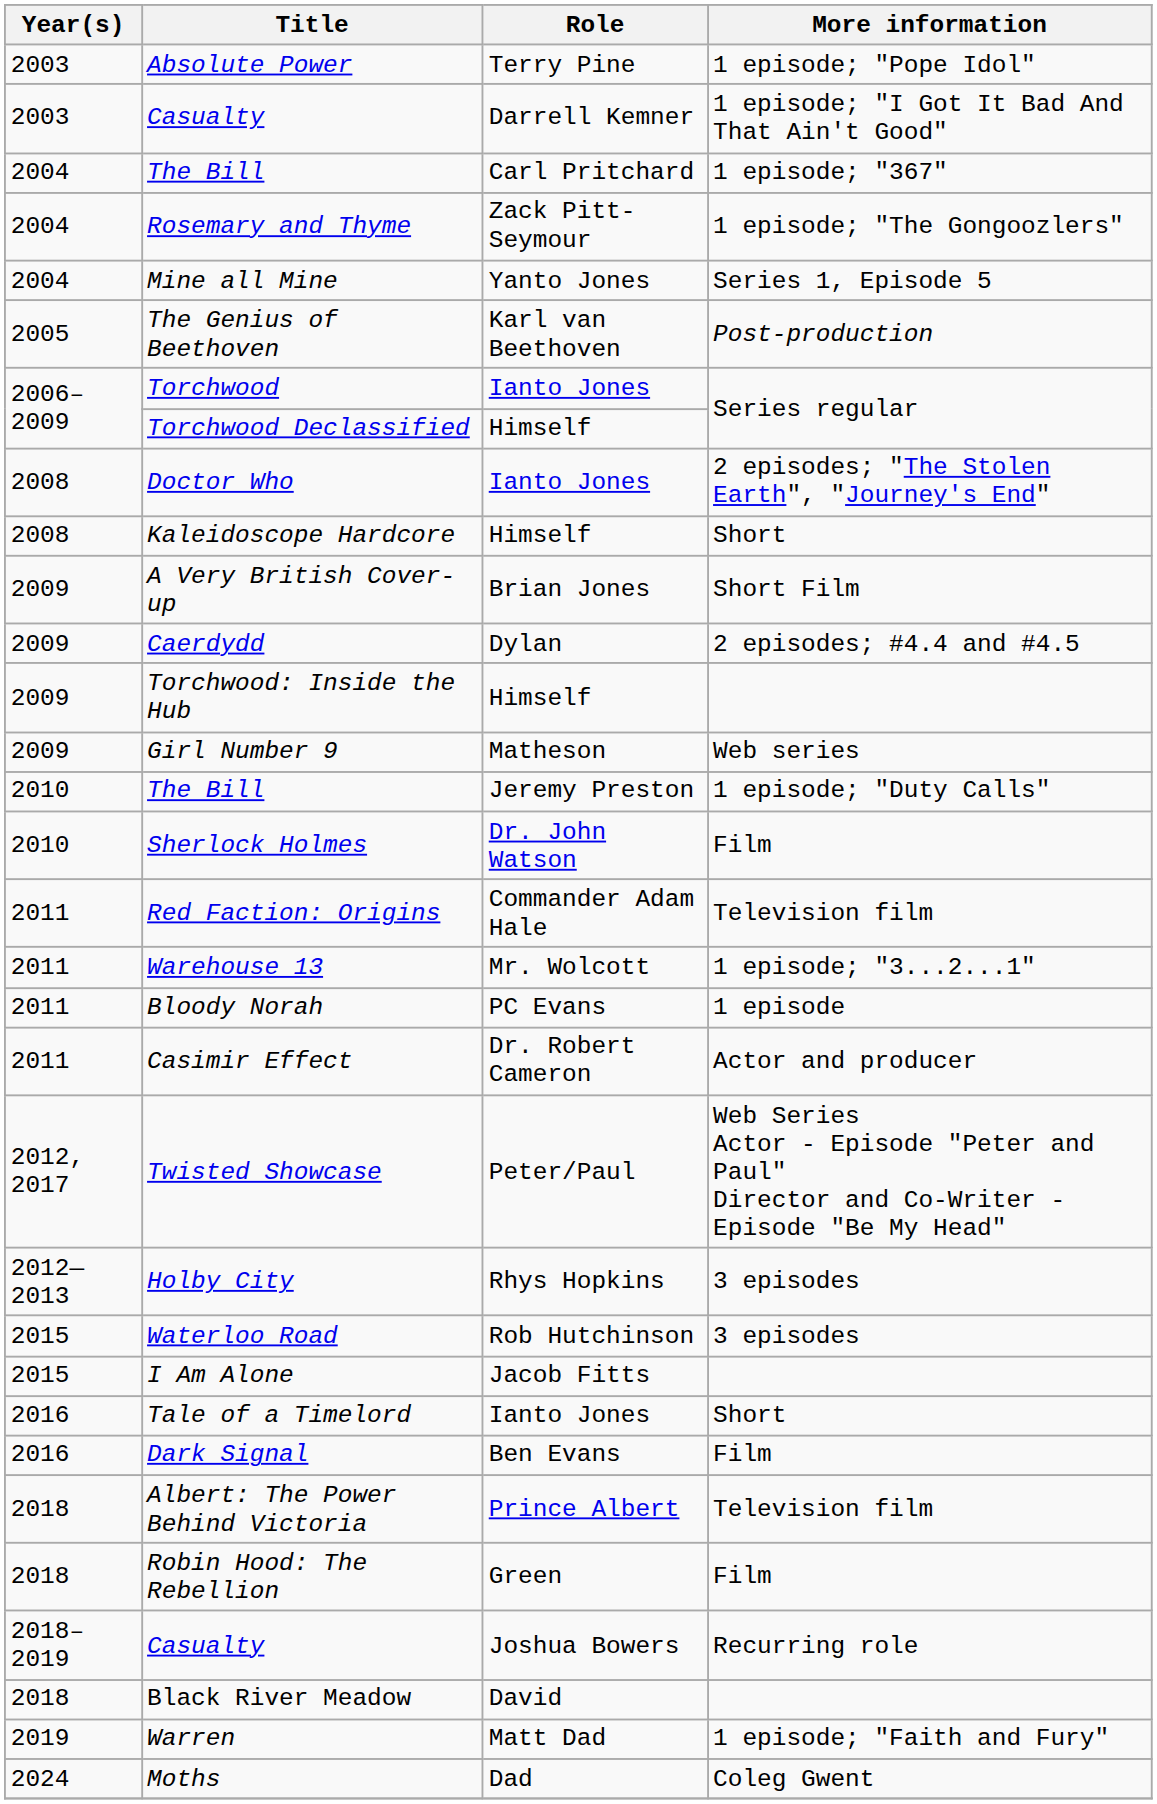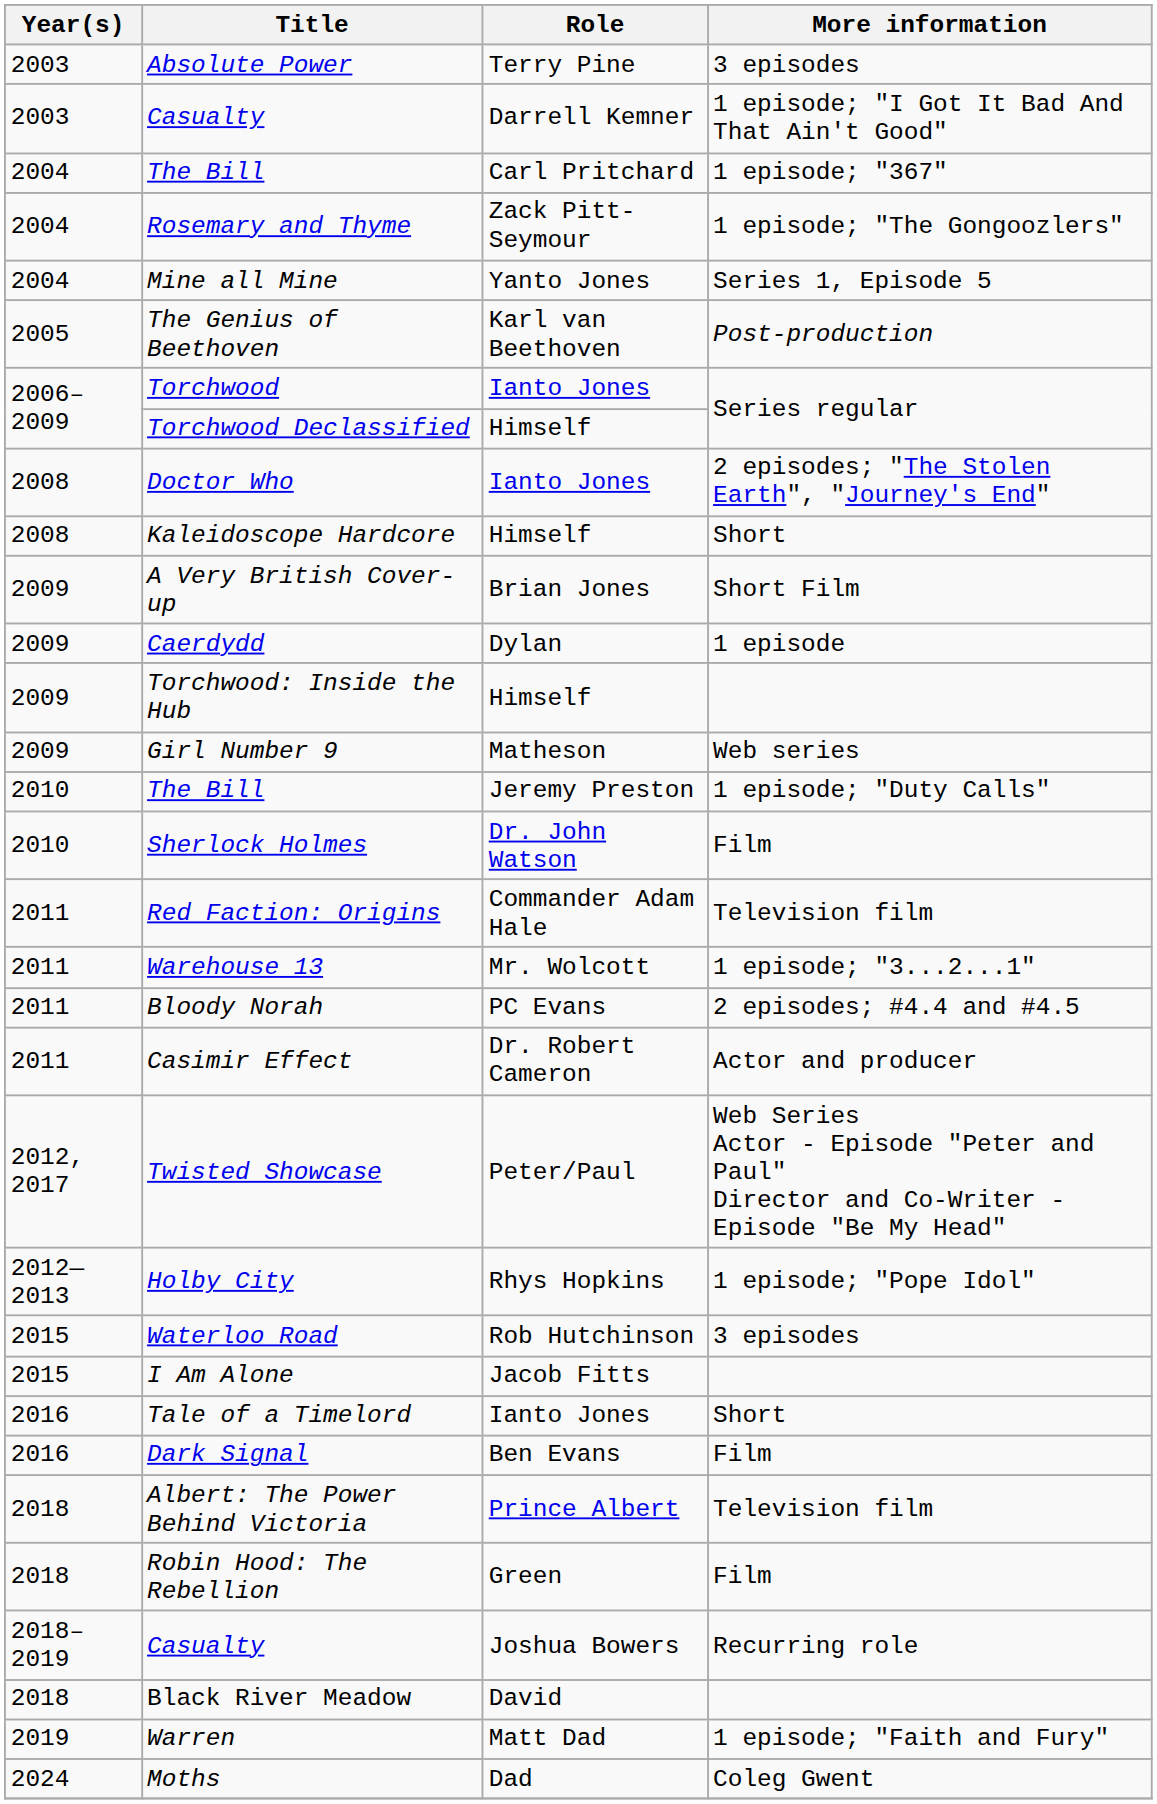 <table class="wikitable">
 <tr>
 <th>Year(s)</th>
 <th>Title</th>
 <th>Role</th>
 <th>More information</th>
 </tr>
 <tr>
 <td>2003</td>
 <td><em><a href='#'>Absolute Power</a></em></td>
 <td>Terry Pine</td>
-<td>1 episode; "Pope Idol"</td>
+<td>3 episodes</td>
 </tr>
 <tr>
 <td>2003</td>
 <td><em><a href='#'>Casualty</a></em></td>
 <td>Darrell Kemner</td>
 <td>1 episode; "I Got It Bad And That Ain't Good"</td>
 </tr>
 <tr>
 <td>2004</td>
 <td><em><a href='#'>The Bill</a></em></td>
 <td>Carl Pritchard</td>
 <td>1 episode; "367"</td>
 </tr>
 <tr>
 <td>2004</td>
 <td><em><a href='#'>Rosemary and Thyme</a></em></td>
 <td>Zack Pitt-Seymour</td>
 <td>1 episode; "The Gongoozlers"</td>
 </tr>
 <tr>
 <td>2004</td>
 <td><em>Mine all Mine</em></td>
 <td>Yanto Jones</td>
 <td>Series 1, Episode 5</td>
 </tr>
 <tr>
 <td>2005</td>
 <td><em>The Genius of Beethoven</em></td>
 <td>Karl van Beethoven</td>
 <td><em>Post-production</em></td>
 </tr>
 <tr>
 <td rowspan="2">2006–2009</td>
 <td><em><a href='#'>Torchwood</a></em></td>
 <td><a href='#'>Ianto Jones</a></td>
 <td rowspan="2">Series regular</td>
 </tr>
 <tr>
 <td><em><a href='#'>Torchwood Declassified</a></em></td>
 <td>Himself</td>
 </tr>
 <tr>
 <td>2008</td>
 <td><em><a href='#'>Doctor Who</a></em></td>
 <td><a href='#'>Ianto Jones</a></td>
 <td>2 episodes; "<a href='#'>The Stolen Earth</a>", "<a href='#'>Journey's End</a>"</td>
 </tr>
 <tr>
 <td>2008</td>
 <td><em>Kaleidoscope Hardcore</em></td>
 <td>Himself</td>
 <td>Short</td>
 </tr>
 <tr>
 <td>2009</td>
 <td><em>A Very British Cover-up</em></td>
 <td>Brian Jones</td>
 <td>Short Film</td>
 </tr>
 <tr>
 <td>2009</td>
 <td><em><a href='#'>Caerdydd</a></em></td>
 <td>Dylan</td>
-<td>2 episodes; #4.4 and #4.5</td>
+<td>1 episode</td>
 </tr>
 <tr>
 <td>2009</td>
 <td><em>Torchwood: Inside the Hub</em></td>
 <td>Himself</td>
 <td></td>
 </tr>
 <tr>
 <td>2009</td>
 <td><em>Girl Number 9</em></td>
 <td>Matheson</td>
 <td>Web series</td>
 </tr>
 <tr>
 <td>2010</td>
 <td><em><a href='#'>The Bill</a></em></td>
 <td>Jeremy Preston</td>
 <td>1 episode; "Duty Calls"</td>
 </tr>
 <tr>
 <td>2010</td>
 <td><em><a href='#'>Sherlock Holmes</a></em></td>
 <td><a href='#'>Dr. John Watson</a></td>
 <td>Film</td>
 </tr>
 <tr>
 <td>2011</td>
 <td><em><a href='#'>Red Faction: Origins</a></em></td>
 <td>Commander Adam Hale</td>
 <td>Television film</td>
 </tr>
 <tr>
 <td>2011</td>
 <td><em><a href='#'>Warehouse 13</a></em></td>
 <td>Mr. Wolcott</td>
 <td>1 episode; "3...2...1"</td>
 </tr>
 <tr>
 <td>2011</td>
 <td><em>Bloody Norah</em></td>
 <td>PC Evans</td>
-<td>1 episode</td>
+<td>2 episodes; #4.4 and #4.5</td>
 </tr>
 <tr>
 <td>2011</td>
 <td><em>Casimir Effect</em></td>
 <td>Dr. Robert Cameron</td>
 <td>Actor and producer</td>
 </tr>
 <tr>
 <td>2012, 2017</td>
 <td><em><a href='#'>Twisted Showcase</a></em></td>
 <td>Peter/Paul</td>
 <td>Web Series<br>Actor - Episode "Peter and Paul"<br>Director and Co-Writer - Episode "Be My Head"</td>
 </tr>
 <tr>
 <td>2012—2013</td>
 <td><em><a href='#'>Holby City</a></em></td>
 <td>Rhys Hopkins</td>
-<td>3 episodes</td>
+<td>1 episode; "Pope Idol"</td>
 </tr>
 <tr>
 <td>2015</td>
 <td><em><a href='#'>Waterloo Road</a></em></td>
 <td>Rob Hutchinson</td>
 <td>3 episodes</td>
 </tr>
 <tr>
 <td>2015</td>
 <td><em>I Am Alone</em></td>
 <td>Jacob Fitts</td>
 <td></td>
 </tr>
 <tr>
 <td>2016</td>
 <td><em>Tale of a Timelord</em></td>
 <td>Ianto Jones</td>
 <td>Short</td>
 </tr>
 <tr>
 <td>2016</td>
 <td><em><a href='#'>Dark Signal</a></em></td>
 <td>Ben Evans</td>
 <td>Film</td>
 </tr>
 <tr>
 <td>2018</td>
 <td><em>Albert: The Power Behind Victoria</em></td>
 <td><a href='#'>Prince Albert</a></td>
 <td>Television film</td>
 </tr>
 <tr>
 <td>2018</td>
 <td><em>Robin Hood: The Rebellion</em></td>
 <td>Green</td>
 <td>Film</td>
 </tr>
 <tr>
 <td>2018–2019</td>
 <td><em><a href='#'>Casualty</a></em></td>
 <td>Joshua Bowers</td>
 <td>Recurring role</td>
 </tr>
 <tr>
 <td>2018</td>
 <td>Black River Meadow</td>
 <td>David</td>
 <td></td>
 </tr>
 <tr>
 <td>2019</td>
 <td><em>Warren</em></td>
 <td>Matt Dad</td>
 <td>1 episode; "Faith and Fury"</td>
 </tr>
 <tr>
 <td>2024</td>
 <td><em>Moths</em></td>
 <td>Dad</td>
 <td>Coleg Gwent</td>
 </tr>
 <tr>
 </tr>
 </table>
